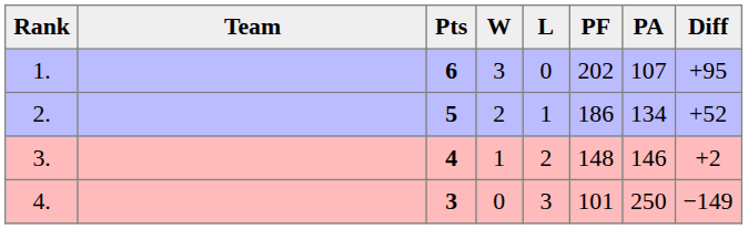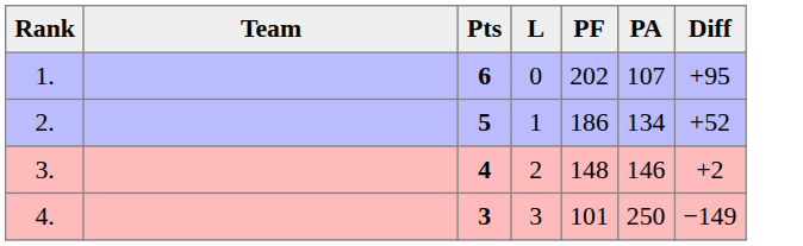 <table style=border-collapse:collapse border=1 cellspacing=0 cellpadding=5>
 <tr align=center bgcolor=#efefef>
 <th width=20>Rank</th>
 <th width=220>Team</th>
 <th width=20>Pts</th>
-<th width=20>W</th>
 <th width=20>L</th>
 <th width=20>PF</th>
 <th width=20>PA</th>
 <th width=20>Diff</th>
 </tr>
 <tr align=center bgcolor="#BBBBFF">
 <td>1.</td>
 <td align=left></td>
 <td><strong>6</strong></td>
-<td>3</td>
 <td>0</td>
 <td>202</td>
 <td>107</td>
 <td>+95</td>
 </tr>
 <tr align=center bgcolor="#BBBBFF">
 <td>2.</td>
 <td align=left></td>
 <td><strong>5</strong></td>
-<td>2</td>
 <td>1</td>
 <td>186</td>
 <td>134</td>
 <td>+52</td>
 </tr>
 <tr align=center bgcolor="#ffbbbb">
 <td>3.</td>
 <td align=left></td>
 <td><strong>4</strong></td>
-<td>1</td>
 <td>2</td>
 <td>148</td>
 <td>146</td>
 <td>+2</td>
 </tr>
 <tr align=center bgcolor="#ffbbbb">
 <td>4.</td>
 <td align=left></td>
 <td><strong>3</strong></td>
-<td>0</td>
 <td>3</td>
 <td>101</td>
 <td>250</td>
 <td>−149</td>
 </tr>
 </table>
